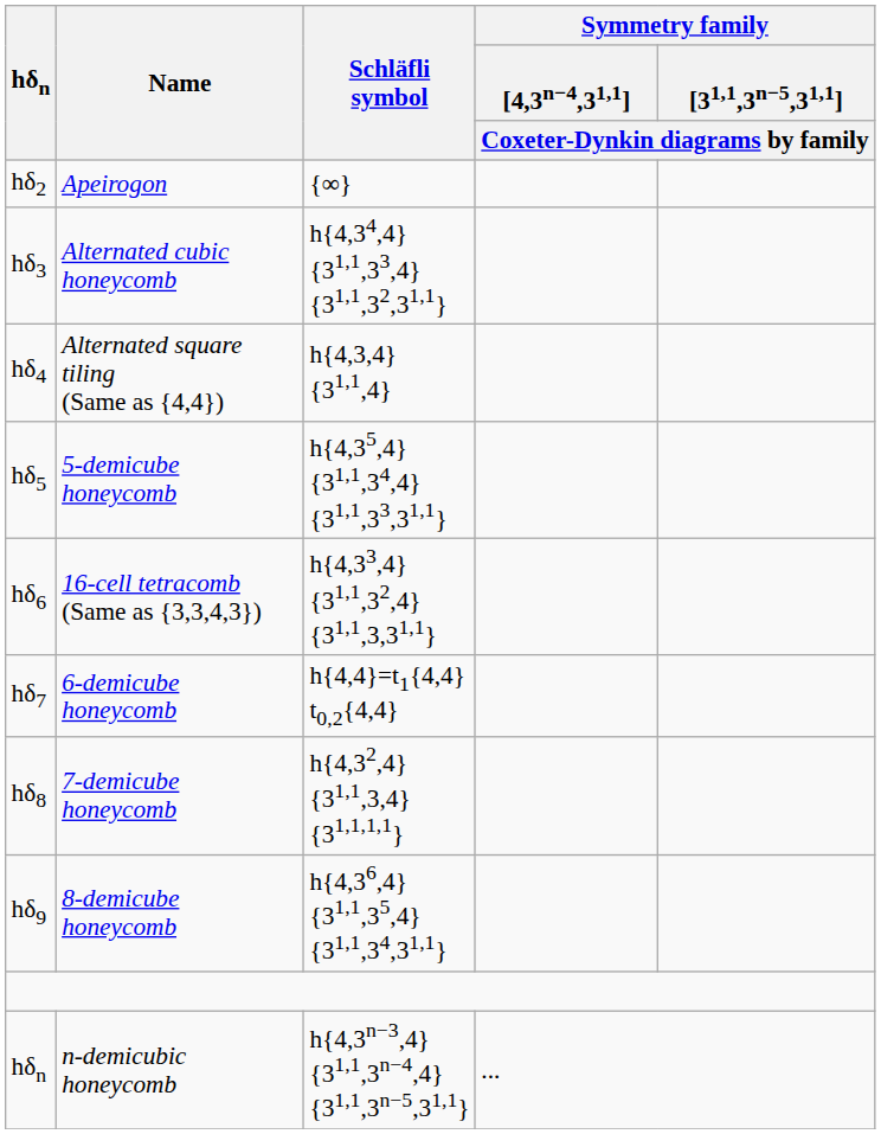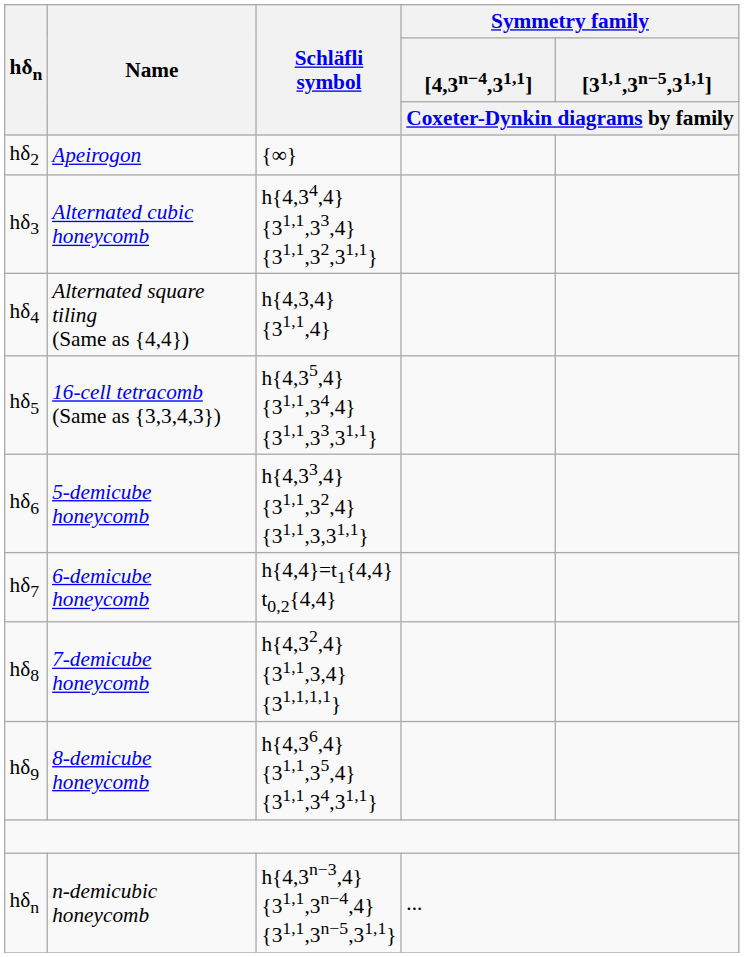 <table class="wikitable">
 <tr>
 <th rowspan=3>hδ<sub>n</sub></th>
 <th rowspan=3 width=150>Name</th>
 <th rowspan=3><a href='#'>Schläfli<br>symbol</a></th>
 <th colspan=3><a href='#'>Symmetry family</a></th>
 </tr>
 <tr>
 <th><br>[4,3<sup>n−4</sup>,3<sup>1,1</sup>]</th>
 <th><br>[3<sup>1,1</sup>,3<sup>n−5</sup>,3<sup>1,1</sup>]</th>
 </tr>
 <tr>
 <th colspan=3><a href='#'>Coxeter-Dynkin diagrams</a> by family</th>
 </tr>
 <tr>
 <td>hδ<sub>2</sub></td>
 <td><em><a href='#'>Apeirogon</a></em></td>
 <td>{∞}</td>
 <td><br></td>
 <td></td>
 </tr>
 <tr>
 <td>hδ<sub>3</sub></td>
 <td><em><a href='#'>Alternated cubic honeycomb</a></em></td>
 <td>h{4,3<sup>4</sup>,4}<br>{3<sup>1,1</sup>,3<sup>3</sup>,4}<br>{3<sup>1,1</sup>,3<sup>2</sup>,3<sup>1,1</sup>}</td>
 <td><br><br></td>
 <td></td>
 </tr>
 <tr>
 <td>hδ<sub>4</sub></td>
 <td><em>Alternated square tiling</em><br>(Same as {4,4})</td>
 <td>h{4,3,4}<br>{3<sup>1,1</sup>,4}</td>
 <td><br><br></td>
 <td></td>
 </tr>
 <tr>
 <td>hδ<sub>5</sub></td>
-<td><em><a href='#'>5-demicube honeycomb</a></em></td>
+<td><em><a href='#'>16-cell tetracomb</a></em><br>(Same as {3,3,4,3})</td>
 <td>h{4,3<sup>5</sup>,4}<br>{3<sup>1,1</sup>,3<sup>4</sup>,4}<br>{3<sup>1,1</sup>,3<sup>3</sup>,3<sup>1,1</sup>}</td>
 <td><br><br></td>
 <td></td>
 </tr>
 <tr>
 <td>hδ<sub>6</sub></td>
-<td><em><a href='#'>16-cell tetracomb</a></em><br>(Same as {3,3,4,3})</td>
+<td><em><a href='#'>5-demicube honeycomb</a></em></td>
 <td>h{4,3<sup>3</sup>,4}<br>{3<sup>1,1</sup>,3<sup>2</sup>,4}<br>{3<sup>1,1</sup>,3,3<sup>1,1</sup>}</td>
 <td><br><br></td>
 <td></td>
 </tr>
 <tr>
 <td>hδ<sub>7</sub></td>
 <td><em><a href='#'>6-demicube honeycomb</a></em></td>
 <td>h{4,4}=t<sub>1</sub>{4,4}<br>t<sub>0,2</sub>{4,4}</td>
 <td><br><br></td>
 <td></td>
 </tr>
 <tr>
 <td>hδ<sub>8</sub></td>
 <td><em><a href='#'>7-demicube honeycomb</a></em></td>
 <td>h{4,3<sup>2</sup>,4}<br>{3<sup>1,1</sup>,3,4}<br>{3<sup>1,1,1,1</sup>}</td>
 <td><br><br></td>
 <td></td>
 </tr>
 <tr>
 <td>hδ<sub>9</sub></td>
 <td><em><a href='#'>8-demicube honeycomb</a></em></td>
 <td>h{4,3<sup>6</sup>,4}<br>{3<sup>1,1</sup>,3<sup>5</sup>,4}<br>{3<sup>1,1</sup>,3<sup>4</sup>,3<sup>1,1</sup>}</td>
 <td><br><br></td>
 <td></td>
 </tr>
 <tr>
 <td colspan=6> </td>
 </tr>
 <tr>
 <td>hδ<sub>n</sub></td>
 <td><em>n-demicubic honeycomb</em></td>
 <td>h{4,3<sup>n−3</sup>,4}<br>{3<sup>1,1</sup>,3<sup>n−4</sup>,4}<br>{3<sup>1,1</sup>,3<sup>n−5</sup>,3<sup>1,1</sup>}</td>
 <td colspan=2>...</td>
 </tr>
 </table>
